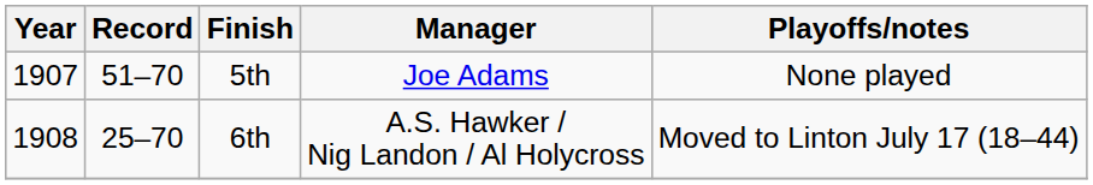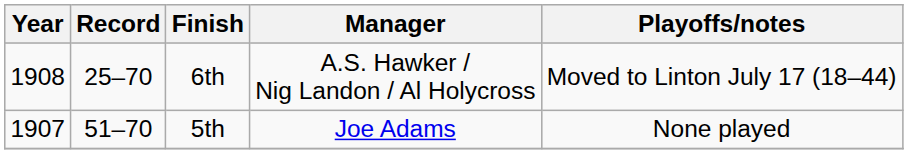 <table class="wikitable">
 <tr>
 <th>Year</th>
 <th>Record</th>
 <th>Finish</th>
 <th>Manager</th>
 <th>Playoffs/notes</th>
 </tr>
 <tr align=center>
+<td>1908</td>
+<td>25–70</td>
+<td>6th</td>
+<td>A.S. Hawker /<br> Nig Landon / Al Holycross</td>
+<td>Moved to Linton July 17 (18–44)</td>
+</tr>
+<tr align=center>
 <td>1907</td>
 <td>51–70</td>
 <td>5th</td>
 <td><a href='#'>Joe Adams</a></td>
 <td>None played</td>
 </tr>
 <tr align=center>
-<td>1908</td>
-<td>25–70</td>
-<td>6th</td>
-<td>A.S. Hawker /<br> Nig Landon / Al Holycross</td>
-<td>Moved to Linton July 17 (18–44)</td>
-</tr>
-<tr align=center>
 </tr>
 </table>
